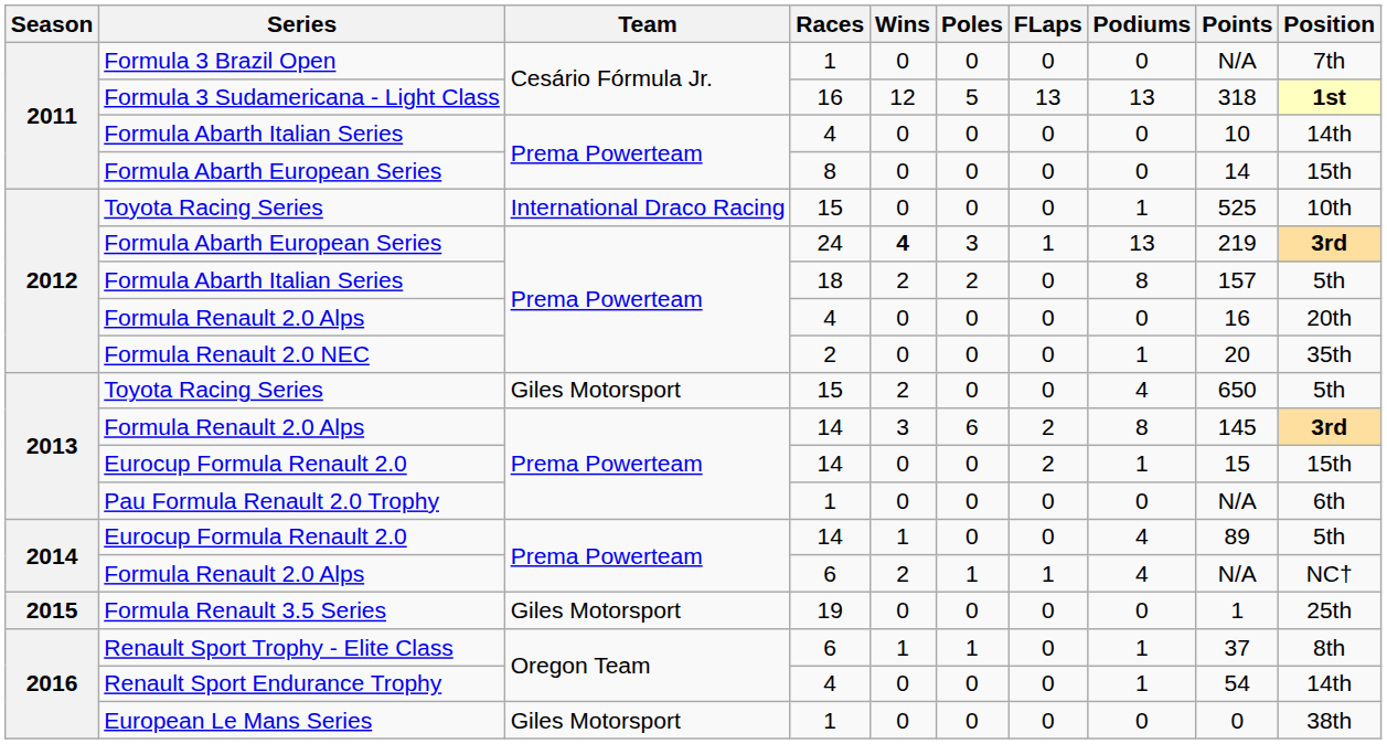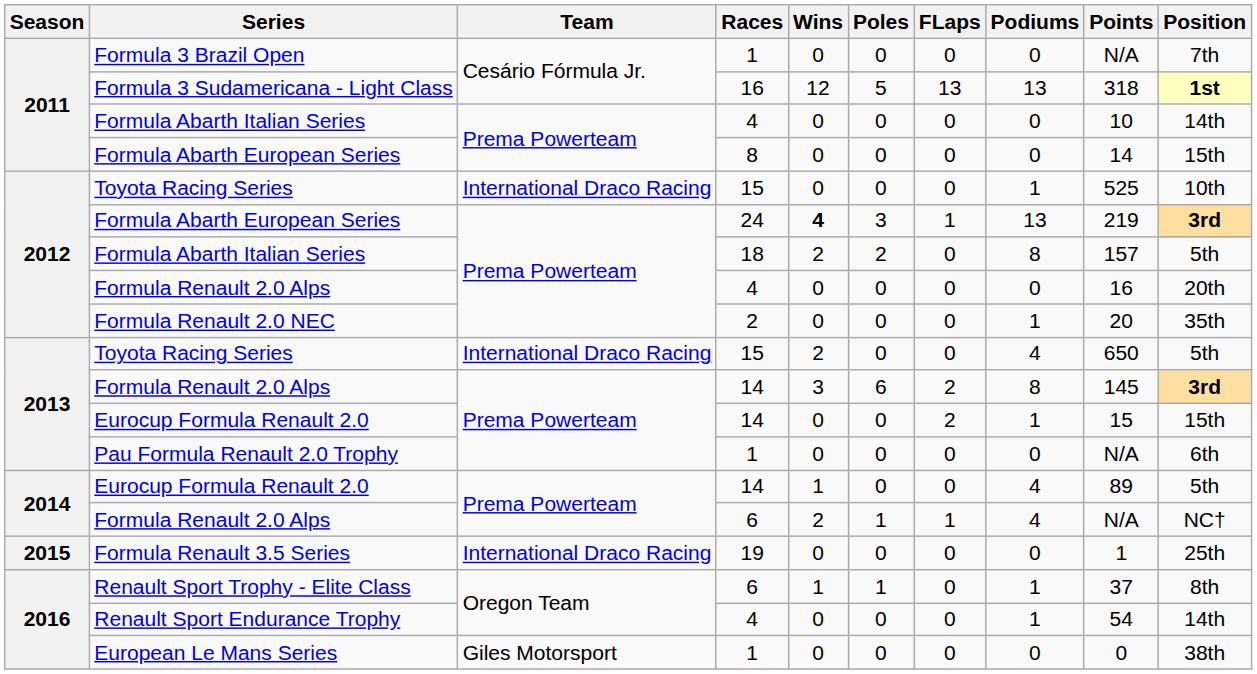 <table class="wikitable" style="font-size: 90%; text-align:center">
 <tr>
 <th>Season</th>
 <th>Series</th>
 <th>Team</th>
 <th>Races</th>
 <th>Wins</th>
 <th>Poles</th>
 <th>FLaps</th>
 <th>Podiums</th>
 <th>Points</th>
 <th>Position</th>
 </tr>
 <tr>
 <th rowspan=4>2011</th>
 <td align=left><a href='#'>Formula 3 Brazil Open</a></td>
 <td rowspan=2 align=left>Cesário Fórmula Jr.</td>
 <td>1</td>
 <td>0</td>
 <td>0</td>
 <td>0</td>
 <td>0</td>
 <td>N/A</td>
 <td>7th</td>
 </tr>
 <tr>
 <td align=left><a href='#'>Formula 3 Sudamericana - Light Class</a></td>
 <td>16</td>
 <td>12</td>
 <td>5</td>
 <td>13</td>
 <td>13</td>
 <td>318</td>
 <td style="background:#FFFFBF;"><strong>1st</strong></td>
 </tr>
 <tr>
 <td align=left><a href='#'>Formula Abarth Italian Series</a></td>
 <td rowspan=2 align=left><a href='#'>Prema Powerteam</a></td>
 <td>4</td>
 <td>0</td>
 <td>0</td>
 <td>0</td>
 <td>0</td>
 <td>10</td>
 <td>14th</td>
 </tr>
 <tr>
 <td align=left><a href='#'>Formula Abarth European Series</a></td>
 <td>8</td>
 <td>0</td>
 <td>0</td>
 <td>0</td>
 <td>0</td>
 <td>14</td>
 <td>15th</td>
 </tr>
 <tr>
 <th rowspan=5>2012</th>
 <td align=left><a href='#'>Toyota Racing Series</a></td>
 <td align=left><a href='#'>International Draco Racing</a></td>
 <td>15</td>
 <td>0</td>
 <td>0</td>
 <td>0</td>
 <td>1</td>
 <td>525</td>
 <td>10th</td>
 </tr>
 <tr>
 <td align=left><a href='#'>Formula Abarth European Series</a></td>
 <td rowspan=4 align=left><a href='#'>Prema Powerteam</a></td>
 <td>24</td>
 <td><strong>4</strong></td>
 <td>3</td>
 <td>1</td>
 <td>13</td>
 <td>219</td>
 <td style="background:#FFDF9F;"><strong>3rd</strong></td>
 </tr>
 <tr>
 <td align=left><a href='#'>Formula Abarth Italian Series</a></td>
 <td>18</td>
 <td>2</td>
 <td>2</td>
 <td>0</td>
 <td>8</td>
 <td>157</td>
 <td>5th</td>
 </tr>
 <tr>
 <td align=left><a href='#'>Formula Renault 2.0 Alps</a></td>
 <td>4</td>
 <td>0</td>
 <td>0</td>
 <td>0</td>
 <td>0</td>
 <td>16</td>
 <td>20th</td>
 </tr>
 <tr>
 <td align=left><a href='#'>Formula Renault 2.0 NEC</a></td>
 <td>2</td>
 <td>0</td>
 <td>0</td>
 <td>0</td>
 <td>1</td>
 <td>20</td>
 <td>35th</td>
 </tr>
 <tr>
 <th rowspan=4>2013</th>
 <td align=left><a href='#'>Toyota Racing Series</a></td>
-<td align=left>Giles Motorsport</td>
+<td align=left><a href='#'>International Draco Racing</a></td>
 <td>15</td>
 <td>2</td>
 <td>0</td>
 <td>0</td>
 <td>4</td>
 <td>650</td>
 <td>5th</td>
 </tr>
 <tr>
 <td align=left><a href='#'>Formula Renault 2.0 Alps</a></td>
 <td rowspan=3 align=left><a href='#'>Prema Powerteam</a></td>
 <td>14</td>
 <td>3</td>
 <td>6</td>
 <td>2</td>
 <td>8</td>
 <td>145</td>
 <td style="background:#FFDF9F;"><strong>3rd</strong></td>
 </tr>
 <tr>
 <td align=left><a href='#'>Eurocup Formula Renault 2.0</a></td>
 <td>14</td>
 <td>0</td>
 <td>0</td>
 <td>2</td>
 <td>1</td>
 <td>15</td>
 <td>15th</td>
 </tr>
 <tr>
 <td align=left><a href='#'>Pau Formula Renault 2.0 Trophy</a></td>
 <td>1</td>
 <td>0</td>
 <td>0</td>
 <td>0</td>
 <td>0</td>
 <td>N/A</td>
 <td>6th</td>
 </tr>
 <tr>
 <th rowspan=2>2014</th>
 <td align=left><a href='#'>Eurocup Formula Renault 2.0</a></td>
 <td rowspan=2 align=left><a href='#'>Prema Powerteam</a></td>
 <td>14</td>
 <td>1</td>
 <td>0</td>
 <td>0</td>
 <td>4</td>
 <td>89</td>
 <td>5th</td>
 </tr>
 <tr>
 <td align=left><a href='#'>Formula Renault 2.0 Alps</a></td>
 <td>6</td>
 <td>2</td>
 <td>1</td>
 <td>1</td>
 <td>4</td>
 <td>N/A</td>
 <td>NC†</td>
 </tr>
 <tr>
 <th>2015</th>
 <td align=left><a href='#'>Formula Renault 3.5 Series</a></td>
-<td align=left>Giles Motorsport</td>
+<td align=left><a href='#'>International Draco Racing</a></td>
 <td>19</td>
 <td>0</td>
 <td>0</td>
 <td>0</td>
 <td>0</td>
 <td>1</td>
 <td>25th</td>
 </tr>
 <tr>
 <th rowspan=3>2016</th>
 <td align=left><a href='#'>Renault Sport Trophy - Elite Class</a></td>
 <td align=left rowspan=2>Oregon Team</td>
 <td>6</td>
 <td>1</td>
 <td>1</td>
 <td>0</td>
 <td>1</td>
 <td>37</td>
 <td>8th</td>
 </tr>
 <tr>
 <td align=left><a href='#'>Renault Sport Endurance Trophy</a></td>
 <td>4</td>
 <td>0</td>
 <td>0</td>
 <td>0</td>
 <td>1</td>
 <td>54</td>
 <td>14th</td>
 </tr>
 <tr>
 <td align=left><a href='#'>European Le Mans Series</a></td>
 <td align=left>Giles Motorsport</td>
 <td>1</td>
 <td>0</td>
 <td>0</td>
 <td>0</td>
 <td>0</td>
 <td>0</td>
 <td>38th</td>
 </tr>
 </table>
